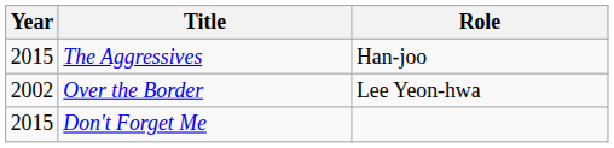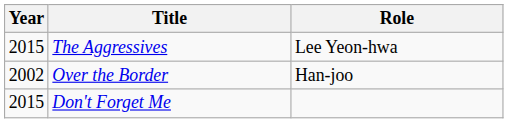 <table class="wikitable" style="width:450px">
 <tr>
 <th width=10>Year</th>
 <th>Title</th>
 <th>Role</th>
 </tr>
 <tr>
 <td>2015</td>
 <td><em><a href='#'>The Aggressives</a></em></td>
-<td>Han-joo</td>
+<td>Lee Yeon-hwa</td>
 </tr>
 <tr>
 <td>2002</td>
 <td><em><a href='#'>Over the Border</a></em></td>
-<td>Lee Yeon-hwa</td>
+<td>Han-joo</td>
 </tr>
 <tr>
 <td>2015</td>
 <td><em><a href='#'>Don't Forget Me</a></em></td>
 <td></td>
 </tr>
 </table>
